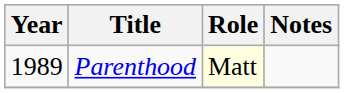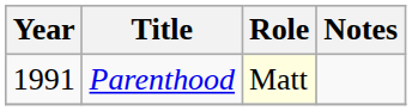 <table class="wikitable sortable">
 <tr>
 <th>Year</th>
 <th>Title</th>
 <th>Role</th>
 <th class="unsortable">Notes</th>
 </tr>
 <tr>
-<td>1989</td>
+<td>1991</td>
 <td><em><a href='#'>Parenthood</a></em></td>
 <td style="background: lightyellow;">Matt</td>
 <td></td>
 </tr>
 <tr>
 </tr>
 </table>
